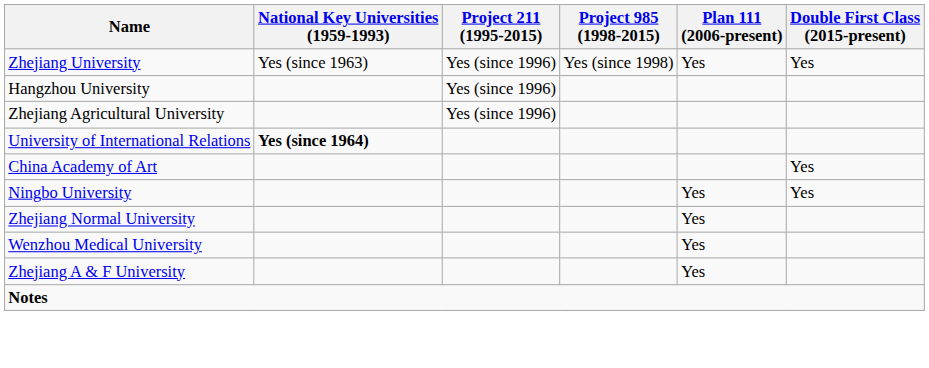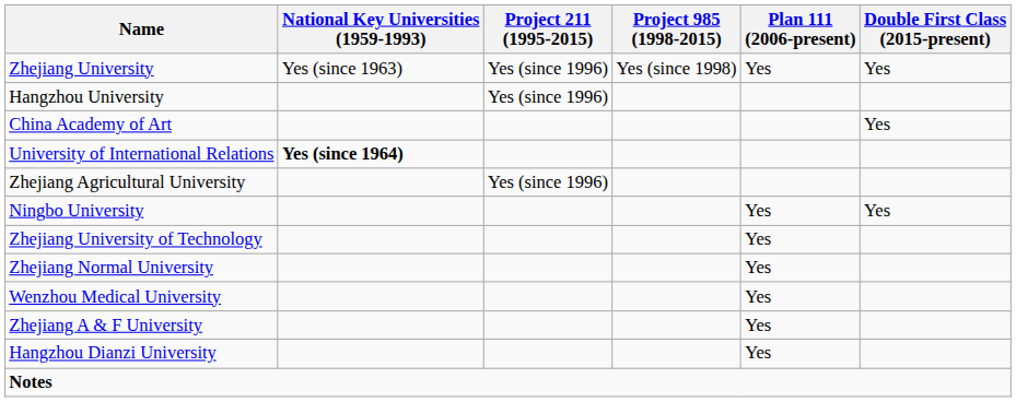 <table class="wikitable + sortable">
 <tr>
 <th>Name</th>
 <th><a href='#'>National Key Universities</a><br>(1959-1993)</th>
 <th><a href='#'>Project 211</a><br>(1995-2015)</th>
 <th><a href='#'>Project 985</a><br>(1998-2015)</th>
 <th><a href='#'>Plan 111</a><br>(2006-present)</th>
 <th><a href='#'>Double First Class</a><br>(2015-present)</th>
 </tr>
 <tr>
 <td><a href='#'>Zhejiang University</a></td>
 <td>Yes (since 1963)</td>
 <td>Yes (since 1996)</td>
 <td>Yes (since 1998)</td>
 <td>Yes</td>
 <td>Yes</td>
 </tr>
 <tr>
 <td>Hangzhou University</td>
 <td></td>
 <td>Yes (since 1996)</td>
 <td></td>
 <td></td>
 <td></td>
 </tr>
 <tr>
-<td>Zhejiang Agricultural University</td>
-<td></td>
-<td>Yes (since 1996)</td>
+<td><a href='#'>China Academy of Art</a></td>
 <td></td>
 <td></td>
 <td></td>
+<td></td>
+<td>Yes</td>
 </tr>
 <tr>
 <td><a href='#'>University of International Relations</a></td>
 <td><strong>Yes (since 1964)</strong></td>
 <td></td>
 <td></td>
 <td></td>
 <td></td>
 </tr>
 <tr>
-<td><a href='#'>China Academy of Art</a></td>
+<td>Zhejiang Agricultural University</td>
+<td></td>
+<td>Yes (since 1996)</td>
 <td></td>
 <td></td>
 <td></td>
-<td></td>
-<td>Yes</td>
 </tr>
 <tr>
 <td><a href='#'>Ningbo University</a></td>
 <td></td>
 <td></td>
 <td></td>
 <td>Yes</td>
 <td>Yes</td>
+</tr>
+<tr>
+<td><a href='#'>Zhejiang University of Technology</a></td>
+<td></td>
+<td></td>
+<td></td>
+<td>Yes</td>
+<td></td>
 </tr>
 <tr>
 <td><a href='#'>Zhejiang Normal University</a></td>
 <td></td>
 <td></td>
 <td></td>
 <td>Yes</td>
 <td></td>
 </tr>
 <tr>
 <td><a href='#'>Wenzhou Medical University</a></td>
 <td></td>
 <td></td>
 <td></td>
 <td>Yes</td>
 <td></td>
 </tr>
 <tr>
 <td><a href='#'>Zhejiang A & F University</a></td>
 <td></td>
 <td></td>
 <td></td>
 <td>Yes</td>
 <td></td>
 </tr>
 <tr>
+<td><a href='#'>Hangzhou Dianzi University</a></td>
+<td></td>
+<td></td>
+<td></td>
+<td>Yes</td>
+<td></td>
+</tr>
+<tr>
 <td colspan="6"><strong>Notes</strong><br></td>
 </tr>
 </table>
